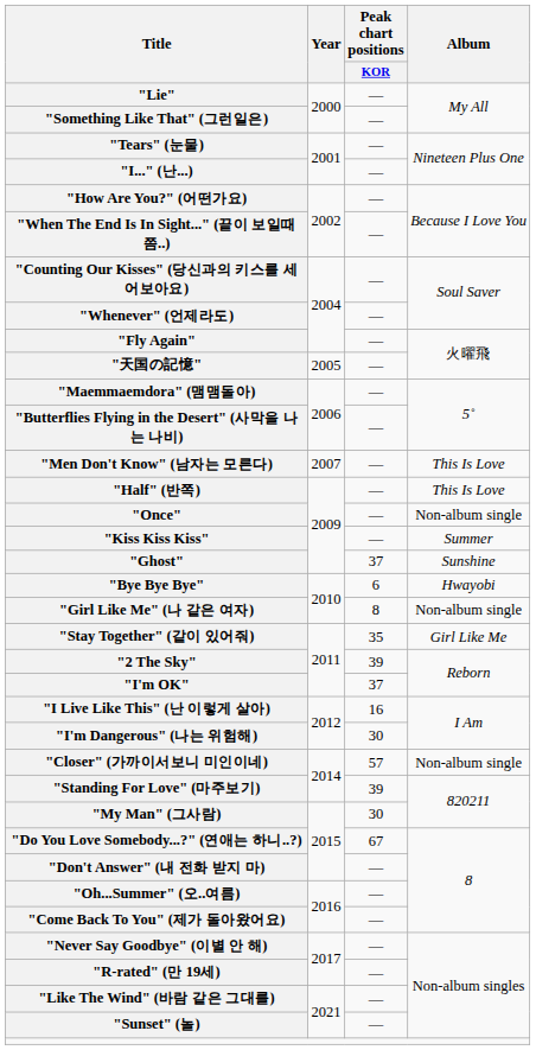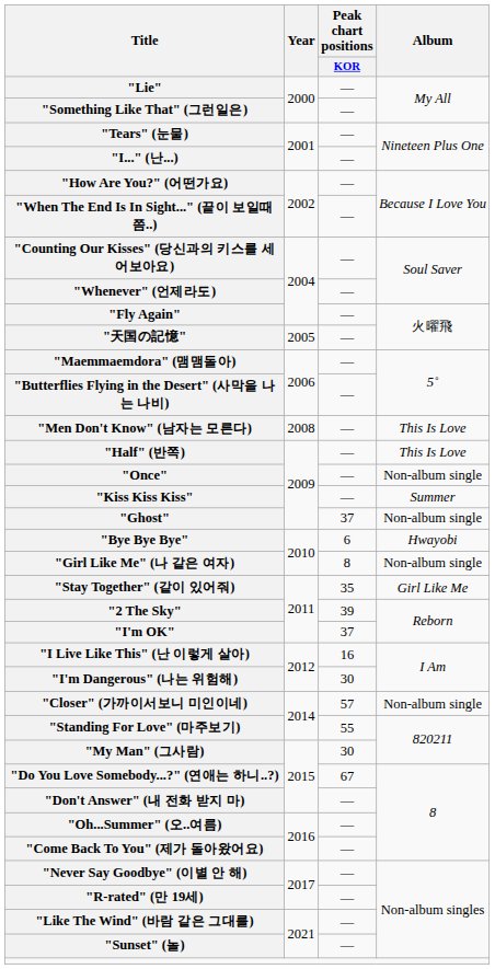 <table class="wikitable plainrowheaders" style="text-align:center;">
 <tr>
 <th rowspan="2" scope="col" style="width:20em;">Title</th>
 <th rowspan="2" scope="col">Year</th>
 <th scope="col">Peak chart positions</th>
 <th rowspan="2">Album</th>
 </tr>
 <tr>
 <th scope="col" style="width:2.8em;font-size:85%;"><a href='#'>KOR</a><br></th>
 </tr>
 <tr>
 <th scope="row">"Lie"</th>
 <td rowspan="2">2000</td>
 <td>—</td>
 <td rowspan="2"><em>My All</em></td>
 </tr>
 <tr>
 <th scope="row">"Something Like That" (그런일은)</th>
 <td>—</td>
 </tr>
 <tr>
 <th scope="row">"Tears" (눈물)</th>
 <td rowspan="2">2001</td>
 <td>—</td>
 <td rowspan="2"><em>Nineteen Plus One</em></td>
 </tr>
 <tr>
 <th scope="row">"I..." (난...)</th>
 <td>—</td>
 </tr>
 <tr>
 <th scope="row">"How Are You?" (어떤가요)</th>
 <td rowspan="2">2002</td>
 <td>—</td>
 <td rowspan="2"><em>Because I Love You</em></td>
 </tr>
 <tr>
 <th scope="row">"When The End Is In Sight..." (끝이 보일때쯤..)</th>
 <td>—</td>
 </tr>
 <tr>
 <th scope="row">"Counting Our Kisses" (당신과의 키스를 세어보아요)</th>
 <td rowspan="3">2004</td>
 <td>—</td>
 <td rowspan="2"><em>Soul Saver</em></td>
 </tr>
 <tr>
 <th scope="row">"Whenever" (언제라도)</th>
 <td>—</td>
 </tr>
 <tr>
 <th scope="row">"Fly Again"</th>
 <td>—</td>
 <td rowspan="2">火曜飛</td>
 </tr>
 <tr>
 <th scope="row">"天国の記憶"</th>
 <td>2005</td>
 <td>—</td>
 </tr>
 <tr>
 <th scope="row">"Maemmaemdora" (맴맴돌아)</th>
 <td rowspan="2">2006</td>
 <td>—</td>
 <td rowspan="2"><em>5˚</em></td>
 </tr>
 <tr>
 <th scope="row">"Butterflies Flying in the Desert" (사막을 나는 나비)</th>
 <td>—</td>
 </tr>
 <tr>
 <th scope="row">"Men Don't Know" (남자는 모른다)</th>
-<td>2007</td>
+<td>2008</td>
 <td>—</td>
 <td><em>This Is Love</em></td>
 </tr>
 <tr>
 <th scope="row">"Half" (반쪽)</th>
 <td rowspan="4">2009</td>
 <td>—</td>
 <td><em>This Is Love</em></td>
 </tr>
 <tr>
 <th scope="row">"Once"</th>
 <td>—</td>
 <td>Non-album single</td>
 </tr>
 <tr>
 <th scope="row">"Kiss Kiss Kiss" </th>
 <td>—</td>
 <td><em>Summer</em></td>
 </tr>
 <tr>
 <th scope="row">"Ghost" </th>
 <td>37</td>
-<td><em>Sunshine</em></td>
+<td>Non-album single</td>
 </tr>
 <tr>
 <th scope="row">"Bye Bye Bye"</th>
 <td rowspan="2">2010</td>
 <td>6</td>
 <td><em>Hwayobi</em></td>
 </tr>
 <tr>
 <th scope="row">"Girl Like Me" (나 같은 여자)</th>
 <td>8</td>
 <td>Non-album single</td>
 </tr>
 <tr>
 <th scope="row">"Stay Together" (같이 있어줘) </th>
 <td rowspan="3">2011</td>
 <td>35</td>
 <td><em>Girl Like Me</em></td>
 </tr>
 <tr>
 <th scope="row">"2 The Sky"</th>
 <td>39</td>
 <td rowspan="2"><em>Reborn</em></td>
 </tr>
 <tr>
 <th scope="row">"I'm OK"</th>
 <td>37</td>
 </tr>
 <tr>
 <th scope="row">"I Live Like This" (난 이렇게 살아)</th>
 <td rowspan="2">2012</td>
 <td>16</td>
 <td rowspan="2"><em>I Am</em></td>
 </tr>
 <tr>
 <th scope="row">"I'm Dangerous" (나는 위험해)</th>
 <td>30</td>
 </tr>
 <tr>
 <th scope="row">"Closer" (가까이서보니 미인이네) </th>
 <td rowspan="2">2014</td>
 <td>57</td>
 <td>Non-album single</td>
 </tr>
 <tr>
 <th scope="row">"Standing For Love" (마주보기)</th>
-<td>39</td>
+<td>55</td>
 <td rowspan="2"><em>820211</em></td>
 </tr>
 <tr>
 <th scope="row">"My Man" (그사람)</th>
 <td rowspan="3">2015</td>
 <td>30</td>
 </tr>
 <tr>
 <th scope="row">"Do You Love Somebody...?" (연애는 하니..?)</th>
 <td>67</td>
 <td rowspan="4"><em>8</em></td>
 </tr>
 <tr>
 <th scope="row">"Don't Answer" (내 전화 받지 마)</th>
 <td>—</td>
 </tr>
 <tr>
 <th scope="row">"Oh...Summer" (오..여름)</th>
 <td rowspan="2">2016</td>
 <td>—</td>
 </tr>
 <tr>
 <th scope="row">"Come Back To You" (제가 돌아왔어요)</th>
 <td>—</td>
 </tr>
 <tr>
 <th scope="row">"Never Say Goodbye" (이별 안 해)</th>
 <td rowspan="2">2017</td>
 <td>—</td>
 <td rowspan="4">Non-album singles</td>
 </tr>
 <tr>
 <th scope="row">"R-rated" (만 19세)</th>
 <td>—</td>
 </tr>
 <tr>
 <th scope="row">"Like The Wind" (바람 같은 그대를)</th>
 <td rowspan="2">2021</td>
 <td>—</td>
 </tr>
 <tr>
 <th scope="row">"Sunset" (놀)</th>
 <td>—</td>
 </tr>
 <tr>
 <td colspan="4"></td>
 </tr>
 </table>
